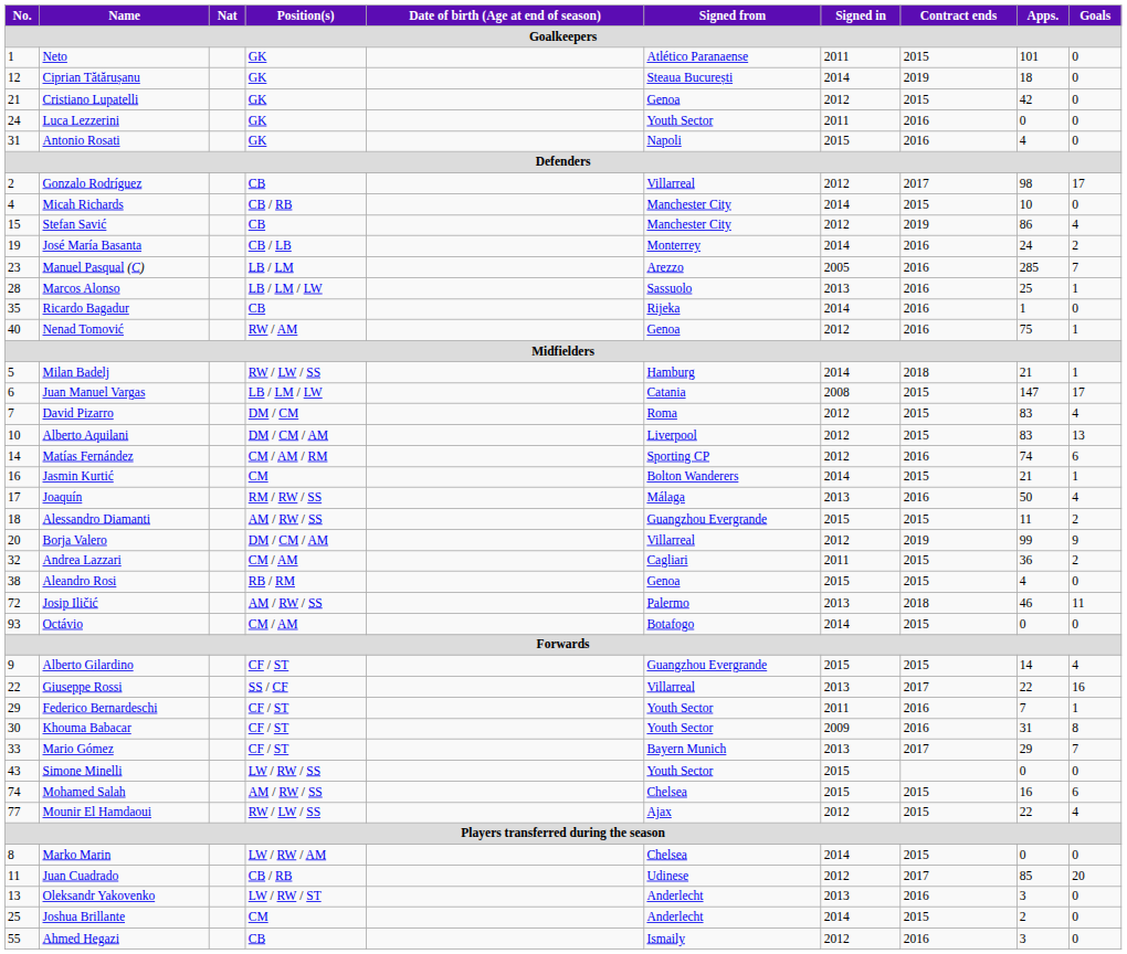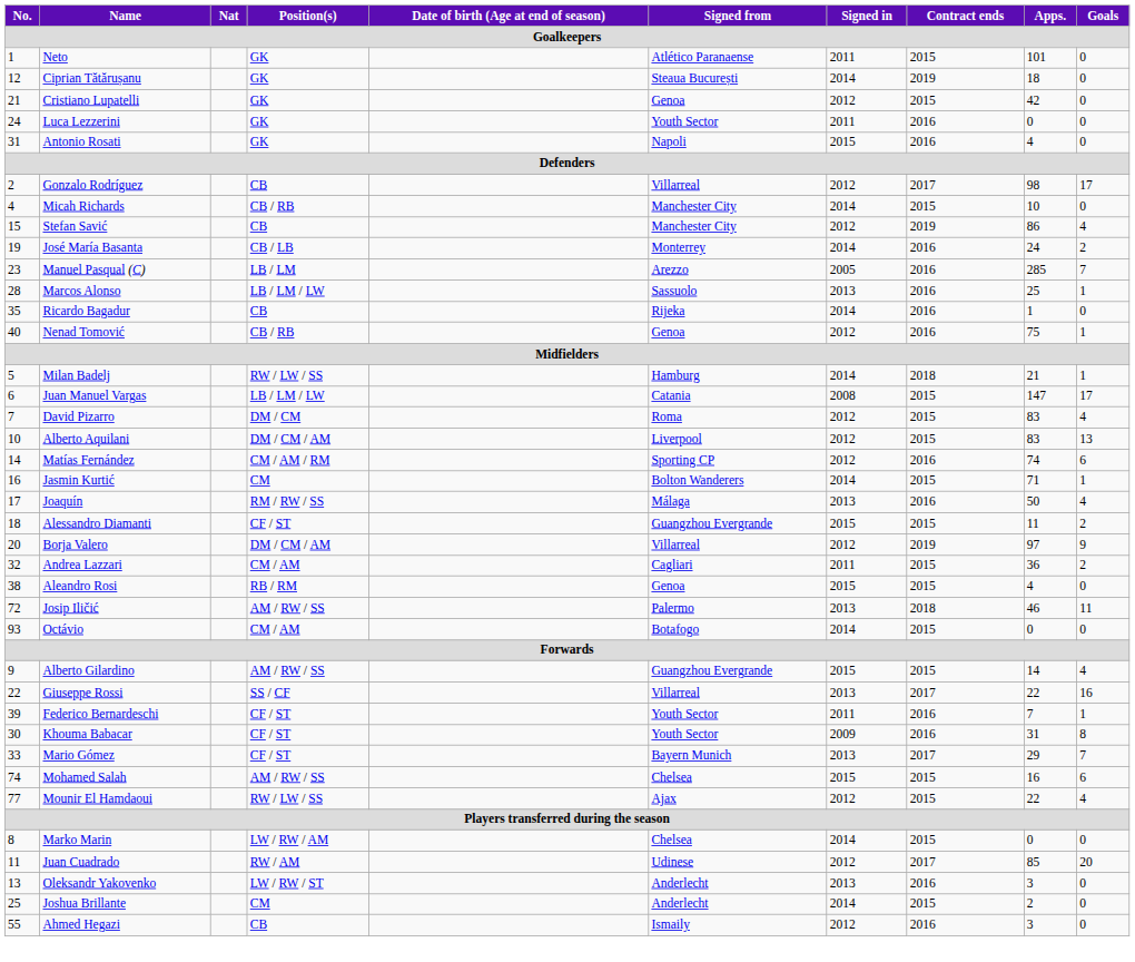 <table class="wikitable" style="text-align:left; font-size:90%; width:100%;">
 <tr>
 <th style="background:#5B0CB3; color:white; text-align:center;">No.</th>
 <th style="background:#5B0CB3; color:white; text-align:center;">Name</th>
 <th style="background:#5B0CB3; color:white; text-align:center;">Nat</th>
 <th style="background:#5B0CB3; color:white; text-align:center;">Position(s)</th>
 <th style="background:#5B0CB3; color:white; text-align:center;">Date of birth (Age at end of season)</th>
 <th style="background:#5B0CB3; color:white; text-align:center;">Signed from</th>
 <th style="background:#5B0CB3; color:white; text-align:center;">Signed in</th>
 <th style="background:#5B0CB3; color:white; text-align:center;">Contract ends</th>
 <th style="background:#5B0CB3; color:white; text-align:center;">Apps.</th>
 <th style="background:#5B0CB3; color:white; text-align:center;">Goals</th>
 </tr>
 <tr>
 <th colspan=10 style="background:#DCDCDC; text-align:center;">Goalkeepers</th>
 </tr>
 <tr>
 <td>1</td>
 <td><a href='#'>Neto</a></td>
 <td></td>
 <td><a href='#'>GK</a></td>
 <td></td>
 <td> <a href='#'>Atlético Paranaense</a></td>
 <td>2011</td>
 <td>2015</td>
 <td>101</td>
 <td>0</td>
 </tr>
 <tr>
 <td>12</td>
 <td><a href='#'>Ciprian Tătărușanu</a></td>
 <td></td>
 <td><a href='#'>GK</a></td>
 <td></td>
 <td> <a href='#'>Steaua București</a></td>
 <td>2014</td>
 <td>2019</td>
 <td>18</td>
 <td>0</td>
 </tr>
 <tr>
 <td>21</td>
 <td><a href='#'>Cristiano Lupatelli</a></td>
 <td></td>
 <td><a href='#'>GK</a></td>
 <td></td>
 <td> <a href='#'>Genoa</a></td>
 <td>2012</td>
 <td>2015</td>
 <td>42</td>
 <td>0</td>
 </tr>
 <tr>
 <td>24</td>
 <td><a href='#'>Luca Lezzerini</a></td>
 <td></td>
 <td><a href='#'>GK</a></td>
 <td></td>
 <td> <a href='#'>Youth Sector</a></td>
 <td>2011</td>
 <td>2016</td>
 <td>0</td>
 <td>0</td>
 </tr>
 <tr>
 <td>31</td>
 <td><a href='#'>Antonio Rosati</a></td>
 <td></td>
 <td><a href='#'>GK</a></td>
 <td></td>
 <td> <a href='#'>Napoli</a></td>
 <td>2015</td>
 <td>2016</td>
 <td>4</td>
 <td>0</td>
 </tr>
 <tr>
 <th colspan=10 style="background:#DCDCDC; text-align:center;">Defenders</th>
 </tr>
 <tr>
 <td>2</td>
 <td><a href='#'>Gonzalo Rodríguez</a></td>
 <td></td>
 <td><a href='#'>CB</a></td>
 <td></td>
 <td> <a href='#'>Villarreal</a></td>
 <td>2012</td>
 <td>2017</td>
 <td>98</td>
 <td>17</td>
 </tr>
 <tr>
 <td>4</td>
 <td><a href='#'>Micah Richards</a></td>
 <td></td>
 <td><a href='#'>CB</a> / <a href='#'>RB</a></td>
 <td></td>
 <td> <a href='#'>Manchester City</a></td>
 <td>2014</td>
 <td>2015</td>
 <td>10</td>
 <td>0</td>
 </tr>
 <tr>
 <td>15</td>
 <td><a href='#'>Stefan Savić</a></td>
 <td></td>
 <td><a href='#'>CB</a></td>
 <td></td>
 <td> <a href='#'>Manchester City</a></td>
 <td>2012</td>
 <td>2019</td>
 <td>86</td>
 <td>4</td>
 </tr>
 <tr>
 <td>19</td>
 <td><a href='#'>José María Basanta</a></td>
 <td></td>
 <td><a href='#'>CB</a> / <a href='#'>LB</a></td>
 <td></td>
 <td> <a href='#'>Monterrey</a></td>
 <td>2014</td>
 <td>2016</td>
 <td>24</td>
 <td>2</td>
 </tr>
 <tr>
 <td>23</td>
 <td><a href='#'>Manuel Pasqual</a> <em>(<a href='#'>C</a>)</em></td>
 <td></td>
 <td><a href='#'>LB</a> / <a href='#'>LM</a></td>
 <td></td>
 <td> <a href='#'>Arezzo</a></td>
 <td>2005</td>
 <td>2016</td>
 <td>285</td>
 <td>7</td>
 </tr>
 <tr>
 <td>28</td>
 <td><a href='#'>Marcos Alonso</a></td>
 <td></td>
 <td><a href='#'>LB</a> / <a href='#'>LM</a> / <a href='#'>LW</a></td>
 <td></td>
 <td> <a href='#'>Sassuolo</a></td>
 <td>2013</td>
 <td>2016</td>
 <td>25</td>
 <td>1</td>
 </tr>
 <tr>
 <td>35</td>
 <td><a href='#'>Ricardo Bagadur</a></td>
 <td></td>
 <td><a href='#'>CB</a></td>
 <td></td>
 <td> <a href='#'>Rijeka</a></td>
 <td>2014</td>
 <td>2016</td>
 <td>1</td>
 <td>0</td>
 </tr>
 <tr>
 <td>40</td>
 <td><a href='#'>Nenad Tomović</a></td>
 <td></td>
-<td><a href='#'>RW</a> / <a href='#'>AM</a></td>
+<td><a href='#'>CB</a> / <a href='#'>RB</a></td>
 <td></td>
 <td> <a href='#'>Genoa</a></td>
 <td>2012</td>
 <td>2016</td>
 <td>75</td>
 <td>1</td>
 </tr>
 <tr>
 <th colspan=10 style="background:#DCDCDC; text-align:center;">Midfielders</th>
 </tr>
 <tr>
 <td>5</td>
 <td><a href='#'>Milan Badelj</a></td>
 <td></td>
 <td><a href='#'>RW</a> / <a href='#'>LW</a> / <a href='#'>SS</a></td>
 <td></td>
 <td> <a href='#'>Hamburg</a></td>
 <td>2014</td>
 <td>2018</td>
 <td>21</td>
 <td>1</td>
 </tr>
 <tr>
 <td>6</td>
 <td><a href='#'>Juan Manuel Vargas</a></td>
 <td></td>
 <td><a href='#'>LB</a> / <a href='#'>LM</a> / <a href='#'>LW</a></td>
 <td></td>
 <td> <a href='#'>Catania</a></td>
 <td>2008</td>
 <td>2015</td>
 <td>147</td>
 <td>17</td>
 </tr>
 <tr>
 <td>7</td>
 <td><a href='#'>David Pizarro</a></td>
 <td></td>
 <td><a href='#'>DM</a> / <a href='#'>CM</a></td>
 <td></td>
 <td> <a href='#'>Roma</a></td>
 <td>2012</td>
 <td>2015</td>
 <td>83</td>
 <td>4</td>
 </tr>
 <tr>
 <td>10</td>
 <td><a href='#'>Alberto Aquilani</a></td>
 <td></td>
 <td><a href='#'>DM</a> / <a href='#'>CM</a> / <a href='#'>AM</a></td>
 <td></td>
 <td> <a href='#'>Liverpool</a></td>
 <td>2012</td>
 <td>2015</td>
 <td>83</td>
 <td>13</td>
 </tr>
 <tr>
 <td>14</td>
 <td><a href='#'>Matías Fernández</a></td>
 <td></td>
 <td><a href='#'>CM</a> / <a href='#'>AM</a> / <a href='#'>RM</a></td>
 <td></td>
 <td> <a href='#'>Sporting CP</a></td>
 <td>2012</td>
 <td>2016</td>
 <td>74</td>
 <td>6</td>
 </tr>
 <tr>
 <td>16</td>
 <td><a href='#'>Jasmin Kurtić</a></td>
 <td></td>
 <td><a href='#'>CM</a></td>
 <td></td>
 <td> <a href='#'>Bolton Wanderers</a></td>
 <td>2014</td>
 <td>2015</td>
-<td>21</td>
+<td>71</td>
 <td>1</td>
 </tr>
 <tr>
 <td>17</td>
 <td><a href='#'>Joaquín</a></td>
 <td></td>
 <td><a href='#'>RM</a> / <a href='#'>RW</a> / <a href='#'>SS</a></td>
 <td></td>
 <td> <a href='#'>Málaga</a></td>
 <td>2013</td>
 <td>2016</td>
 <td>50</td>
 <td>4</td>
 </tr>
 <tr>
 <td>18</td>
 <td><a href='#'>Alessandro Diamanti</a></td>
 <td></td>
-<td><a href='#'>AM</a> / <a href='#'>RW</a> / <a href='#'>SS</a></td>
+<td><a href='#'>CF</a> / <a href='#'>ST</a></td>
 <td></td>
 <td> <a href='#'>Guangzhou Evergrande</a></td>
 <td>2015</td>
 <td>2015</td>
 <td>11</td>
 <td>2</td>
 </tr>
 <tr>
 <td>20</td>
 <td><a href='#'>Borja Valero</a></td>
 <td></td>
 <td><a href='#'>DM</a> / <a href='#'>CM</a> / <a href='#'>AM</a></td>
 <td></td>
 <td> <a href='#'>Villarreal</a></td>
 <td>2012</td>
 <td>2019</td>
-<td>99</td>
+<td>97</td>
 <td>9</td>
 </tr>
 <tr>
 <td>32</td>
 <td><a href='#'>Andrea Lazzari</a></td>
 <td></td>
 <td><a href='#'>CM</a> / <a href='#'>AM</a></td>
 <td></td>
 <td> <a href='#'>Cagliari</a></td>
 <td>2011</td>
 <td>2015</td>
 <td>36</td>
 <td>2</td>
 </tr>
 <tr>
 <td>38</td>
 <td><a href='#'>Aleandro Rosi</a></td>
 <td></td>
 <td><a href='#'>RB</a> / <a href='#'>RM</a></td>
 <td></td>
 <td> <a href='#'>Genoa</a></td>
 <td>2015</td>
 <td>2015</td>
 <td>4</td>
 <td>0</td>
 </tr>
 <tr>
 <td>72</td>
 <td><a href='#'>Josip Iličić</a></td>
 <td></td>
 <td><a href='#'>AM</a> / <a href='#'>RW</a> / <a href='#'>SS</a></td>
 <td></td>
 <td> <a href='#'>Palermo</a></td>
 <td>2013</td>
 <td>2018</td>
 <td>46</td>
 <td>11</td>
 </tr>
 <tr>
 <td>93</td>
 <td><a href='#'>Octávio</a></td>
 <td></td>
 <td><a href='#'>CM</a> / <a href='#'>AM</a></td>
 <td></td>
 <td> <a href='#'>Botafogo</a></td>
 <td>2014</td>
 <td>2015</td>
 <td>0</td>
 <td>0</td>
 </tr>
 <tr>
 <th colspan=10 style="background:#DCDCDC; text-align:center;">Forwards</th>
 </tr>
 <tr>
 <td>9</td>
 <td><a href='#'>Alberto Gilardino</a></td>
 <td></td>
-<td><a href='#'>CF</a> / <a href='#'>ST</a></td>
+<td><a href='#'>AM</a> / <a href='#'>RW</a> / <a href='#'>SS</a></td>
 <td></td>
 <td> <a href='#'>Guangzhou Evergrande</a></td>
 <td>2015</td>
 <td>2015</td>
 <td>14</td>
 <td>4</td>
 </tr>
 <tr>
 <td>22</td>
 <td><a href='#'>Giuseppe Rossi</a></td>
 <td></td>
 <td><a href='#'>SS</a> / <a href='#'>CF</a></td>
 <td></td>
 <td> <a href='#'>Villarreal</a></td>
 <td>2013</td>
 <td>2017</td>
 <td>22</td>
 <td>16</td>
 </tr>
 <tr>
-<td>29</td>
+<td>39</td>
 <td><a href='#'>Federico Bernardeschi</a></td>
 <td></td>
 <td><a href='#'>CF</a> / <a href='#'>ST</a></td>
 <td></td>
 <td> <a href='#'>Youth Sector</a></td>
 <td>2011</td>
 <td>2016</td>
 <td>7</td>
 <td>1</td>
 </tr>
 <tr>
 <td>30</td>
 <td><a href='#'>Khouma Babacar</a></td>
 <td></td>
 <td><a href='#'>CF</a> / <a href='#'>ST</a></td>
 <td></td>
 <td> <a href='#'>Youth Sector</a></td>
 <td>2009</td>
 <td>2016</td>
 <td>31</td>
 <td>8</td>
 </tr>
 <tr>
 <td>33</td>
 <td><a href='#'>Mario Gómez</a></td>
 <td></td>
 <td><a href='#'>CF</a> / <a href='#'>ST</a></td>
 <td></td>
 <td> <a href='#'>Bayern Munich</a></td>
 <td>2013</td>
 <td>2017</td>
 <td>29</td>
 <td>7</td>
-</tr>
-<tr>
-<td>43</td>
-<td><a href='#'>Simone Minelli</a></td>
-<td></td>
-<td><a href='#'>LW</a> / <a href='#'>RW</a> / <a href='#'>SS</a></td>
-<td></td>
-<td> <a href='#'>Youth Sector</a></td>
-<td>2015</td>
-<td></td>
-<td>0</td>
-<td>0</td>
 </tr>
 <tr>
 <td>74</td>
 <td><a href='#'>Mohamed Salah</a></td>
 <td></td>
 <td><a href='#'>AM</a> / <a href='#'>RW</a> / <a href='#'>SS</a></td>
 <td></td>
 <td> <a href='#'>Chelsea</a></td>
 <td>2015</td>
 <td>2015</td>
 <td>16</td>
 <td>6</td>
 </tr>
 <tr>
 <td>77</td>
 <td><a href='#'>Mounir El Hamdaoui</a></td>
 <td></td>
 <td><a href='#'>RW</a> / <a href='#'>LW</a> / <a href='#'>SS</a></td>
 <td></td>
 <td> <a href='#'>Ajax</a></td>
 <td>2012</td>
 <td>2015</td>
 <td>22</td>
 <td>4</td>
 </tr>
 <tr>
 <th colspan=10 style="background:#DCDCDC; text-align:center;">Players transferred during the season</th>
 </tr>
 <tr>
 <td>8</td>
 <td><a href='#'>Marko Marin</a></td>
 <td></td>
 <td><a href='#'>LW</a> / <a href='#'>RW</a> / <a href='#'>AM</a></td>
 <td></td>
 <td> <a href='#'>Chelsea</a></td>
 <td>2014</td>
 <td>2015</td>
 <td>0</td>
 <td>0</td>
 </tr>
 <tr>
 <td>11</td>
 <td><a href='#'>Juan Cuadrado</a></td>
 <td></td>
-<td><a href='#'>CB</a> / <a href='#'>RB</a></td>
+<td><a href='#'>RW</a> / <a href='#'>AM</a></td>
 <td></td>
 <td> <a href='#'>Udinese</a></td>
 <td>2012</td>
 <td>2017</td>
 <td>85</td>
 <td>20</td>
 </tr>
 <tr>
 <td>13</td>
 <td><a href='#'>Oleksandr Yakovenko</a></td>
 <td></td>
 <td><a href='#'>LW</a> / <a href='#'>RW</a> / <a href='#'>ST</a></td>
 <td></td>
 <td> <a href='#'>Anderlecht</a></td>
 <td>2013</td>
 <td>2016</td>
 <td>3</td>
 <td>0</td>
 </tr>
 <tr>
 <td>25</td>
 <td><a href='#'>Joshua Brillante</a></td>
 <td></td>
 <td><a href='#'>CM</a></td>
 <td></td>
 <td> <a href='#'>Anderlecht</a></td>
 <td>2014</td>
 <td>2015</td>
 <td>2</td>
 <td>0</td>
 </tr>
 <tr>
 <td>55</td>
 <td><a href='#'>Ahmed Hegazi</a></td>
 <td></td>
 <td><a href='#'>CB</a></td>
 <td></td>
 <td> <a href='#'>Ismaily</a></td>
 <td>2012</td>
 <td>2016</td>
 <td>3</td>
 <td>0</td>
 </tr>
 </table>
